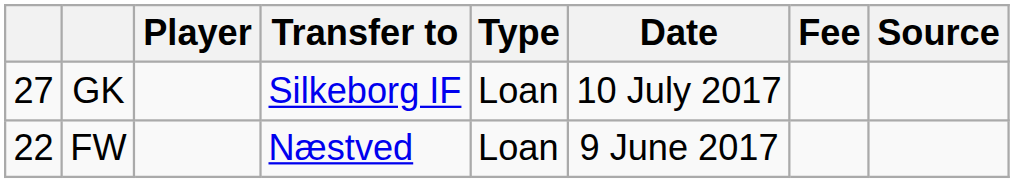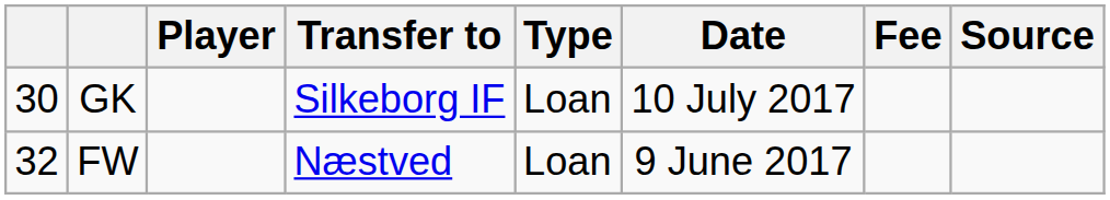 <table class="wikitable sortable">
 <tr>
 <th scope=col></th>
 <th scope=col></th>
 <th scope=col>Player</th>
 <th scope=col>Transfer to</th>
 <th scope=col>Type</th>
 <th scope=col>Date</th>
 <th scope=col>Fee</th>
 <th scope=col>Source</th>
 </tr>
 <tr>
-<td align="center">27</td>
+<td align="center">30</td>
 <td align="center">GK</td>
 <td></td>
 <td><a href='#'>Silkeborg IF</a></td>
 <td>Loan</td>
 <td align="center">10 July 2017</td>
 <td></td>
 <td align="center"></td>
 </tr>
 <tr>
-<td align="center">22</td>
+<td align="center">32</td>
 <td align="center">FW</td>
 <td></td>
 <td><a href='#'>Næstved</a></td>
 <td>Loan</td>
 <td align="center">9 June 2017</td>
 <td></td>
 <td align="center"></td>
 </tr>
 </table>
